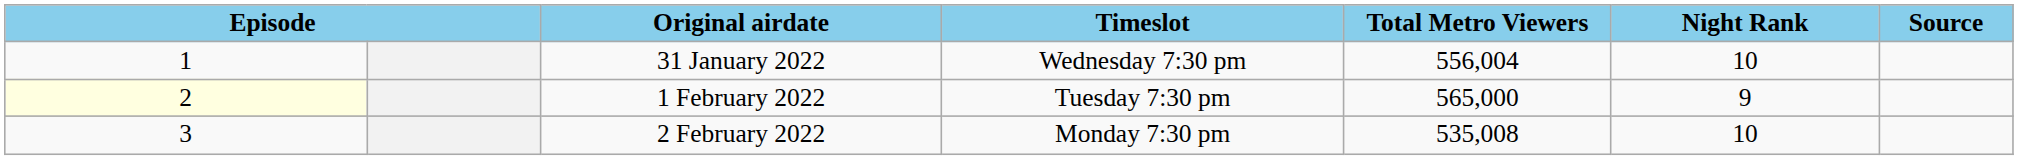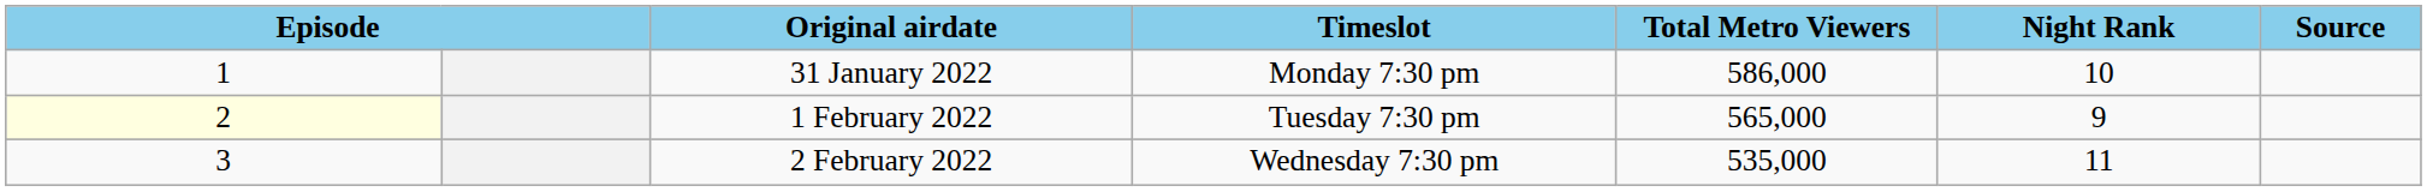 <table class="wikitable plainrowheaders" style="text-align:center; line-height:16px; width:100%">
 <tr>
 <th scope="col" style="background:#87ceeb; width:20%" colspan="2">Episode</th>
 <th scope="col" style="background:#87ceeb; width:15%">Original airdate</th>
 <th scope="col" style="background:#87ceeb; width:15%">Timeslot</th>
 <th scope="col" style="background:#87ceeb; width:10%">Total Metro Viewers</th>
 <th scope="col" style="background:#87ceeb; width:10%">Night Rank</th>
 <th scope="col" style="background:#87ceeb; width:05%">Source</th>
 </tr>
 <tr>
 <td>1</td>
 <th scope="row"></th>
 <td>31 January 2022</td>
-<td>Wednesday 7:30 pm</td>
-<td>556,004</td>
+<td>Monday 7:30 pm</td>
+<td>586,000</td>
 <td>10</td>
 <td></td>
 </tr>
 <tr>
 <td style="background: lightyellow;">2</td>
 <th scope="row"></th>
 <td>1 February 2022</td>
 <td>Tuesday 7:30 pm</td>
 <td>565,000</td>
 <td>9</td>
 <td></td>
 </tr>
 <tr>
 <td>3</td>
 <th scope="row"></th>
 <td>2 February 2022</td>
-<td>Monday 7:30 pm</td>
-<td>535,008</td>
-<td>10</td>
+<td>Wednesday 7:30 pm</td>
+<td>535,000</td>
+<td>11</td>
 <td></td>
 </tr>
 </table>
